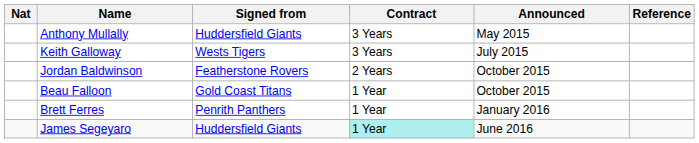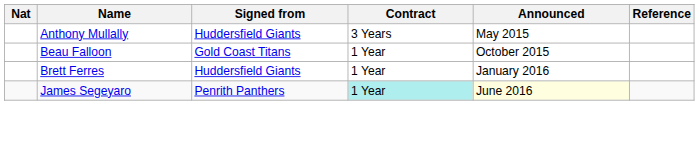 <table class="wikitable"  style="width:65%; font-size:90%;">
 <tr>
 <th width=5%>Nat</th>
 <th width=25%>Name</th>
 <th width=25%>Signed from</th>
 <th width=20%>Contract</th>
 <th width=25%>Announced</th>
 <th>Reference</th>
 </tr>
 <tr style="background:#fff;">
 <td width=5%></td>
 <td width=25%><a href='#'>Anthony Mullally</a></td>
 <td width=25%><a href='#'>Huddersfield Giants</a></td>
 <td width=20%>3 Years</td>
 <td width=25%>May 2015</td>
 <td></td>
 </tr>
 <tr style="background:#fff;">
 <td width=5%></td>
-<td width=25%><a href='#'>Keith Galloway</a></td>
-<td width=25%><a href='#'>Wests Tigers</a></td>
-<td width=20%>3 Years</td>
-<td width=25%>July 2015</td>
-<td></td>
-</tr>
-<tr style="background:#fff;">
-<td width=5%></td>
-<td width=25%><a href='#'>Jordan Baldwinson</a></td>
-<td width=25%><a href='#'>Featherstone Rovers</a></td>
-<td width=20%>2 Years</td>
-<td width=25%>October 2015</td>
-<td></td>
-</tr>
-<tr style="background:#fff;">
-<td width=5%></td>
 <td width=25%><a href='#'>Beau Falloon</a></td>
 <td width=25%><a href='#'>Gold Coast Titans</a></td>
 <td width=20%>1 Year</td>
 <td width=25%>October 2015</td>
 <td></td>
 </tr>
 <tr style="background:#fff;">
 <td width=5%></td>
 <td width=25%><a href='#'>Brett Ferres</a></td>
-<td><a href='#'>Penrith Panthers</a></td>
+<td width=25%><a href='#'>Huddersfield Giants</a></td>
 <td width=20%>1 Year</td>
 <td width=25%>January 2016</td>
 <td></td>
 </tr>
 <tr>
 <td></td>
 <td><a href='#'>James Segeyaro</a></td>
-<td width=25%><a href='#'>Huddersfield Giants</a></td>
+<td><a href='#'>Penrith Panthers</a></td>
 <td style="background: paleturquoise;">1 Year</td>
-<td>June 2016</td>
+<td style="background: lightyellow;">June 2016</td>
 <td></td>
 </tr>
 </table>
